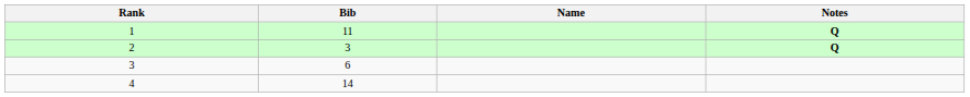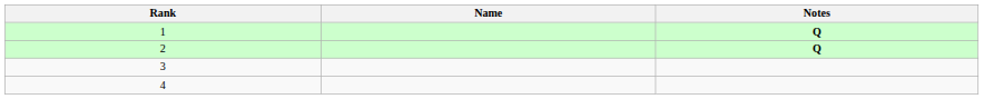 <table class="wikitable" style="text-align:center;" width=70%>
 <tr>
 <th>Rank</th>
-<th>Bib</th>
 <th>Name</th>
 <th>Notes</th>
 </tr>
 <tr bgcolor="#ccffcc">
 <td>1</td>
-<td>11</td>
 <td align=left></td>
 <td><strong>Q</strong></td>
 </tr>
 <tr bgcolor="#ccffcc">
 <td>2</td>
-<td>3</td>
 <td align=left></td>
 <td><strong>Q</strong></td>
 </tr>
 <tr>
 <td>3</td>
-<td>6</td>
 <td align=left></td>
 <td></td>
 </tr>
 <tr>
 <td>4</td>
-<td>14</td>
 <td align=left></td>
 <td></td>
 </tr>
 </table>
